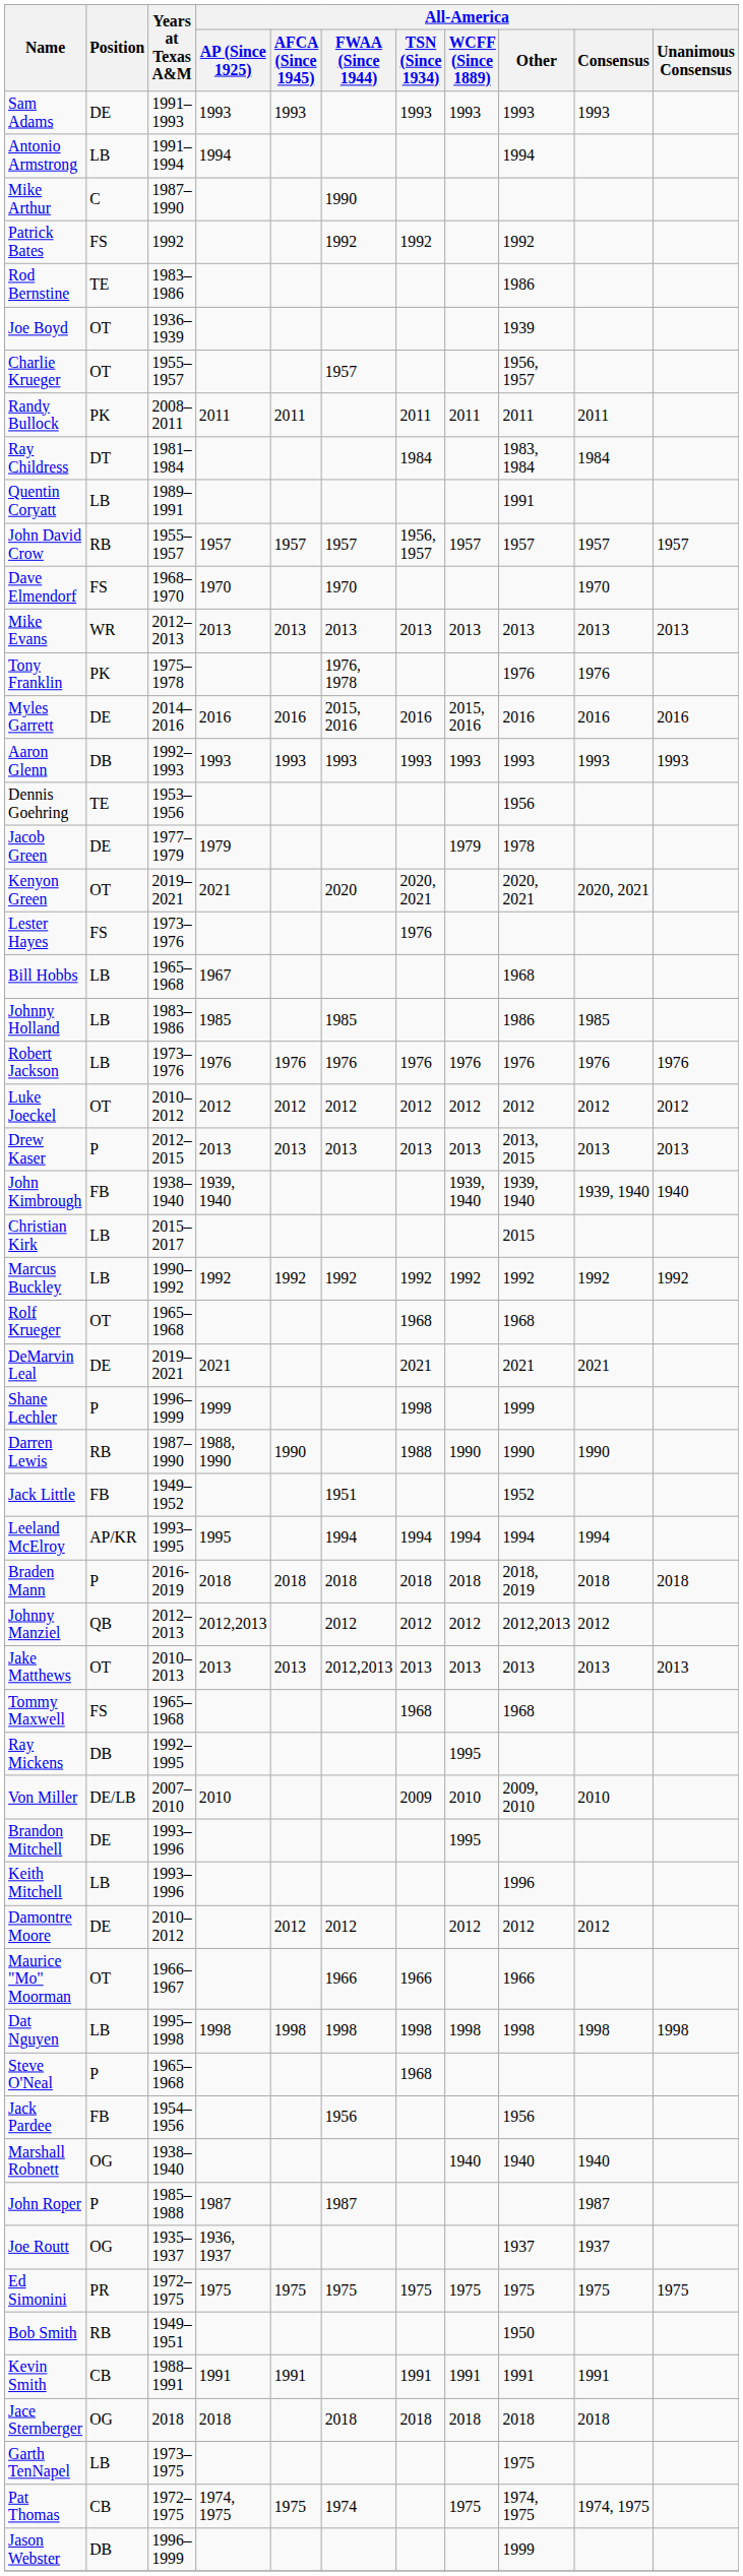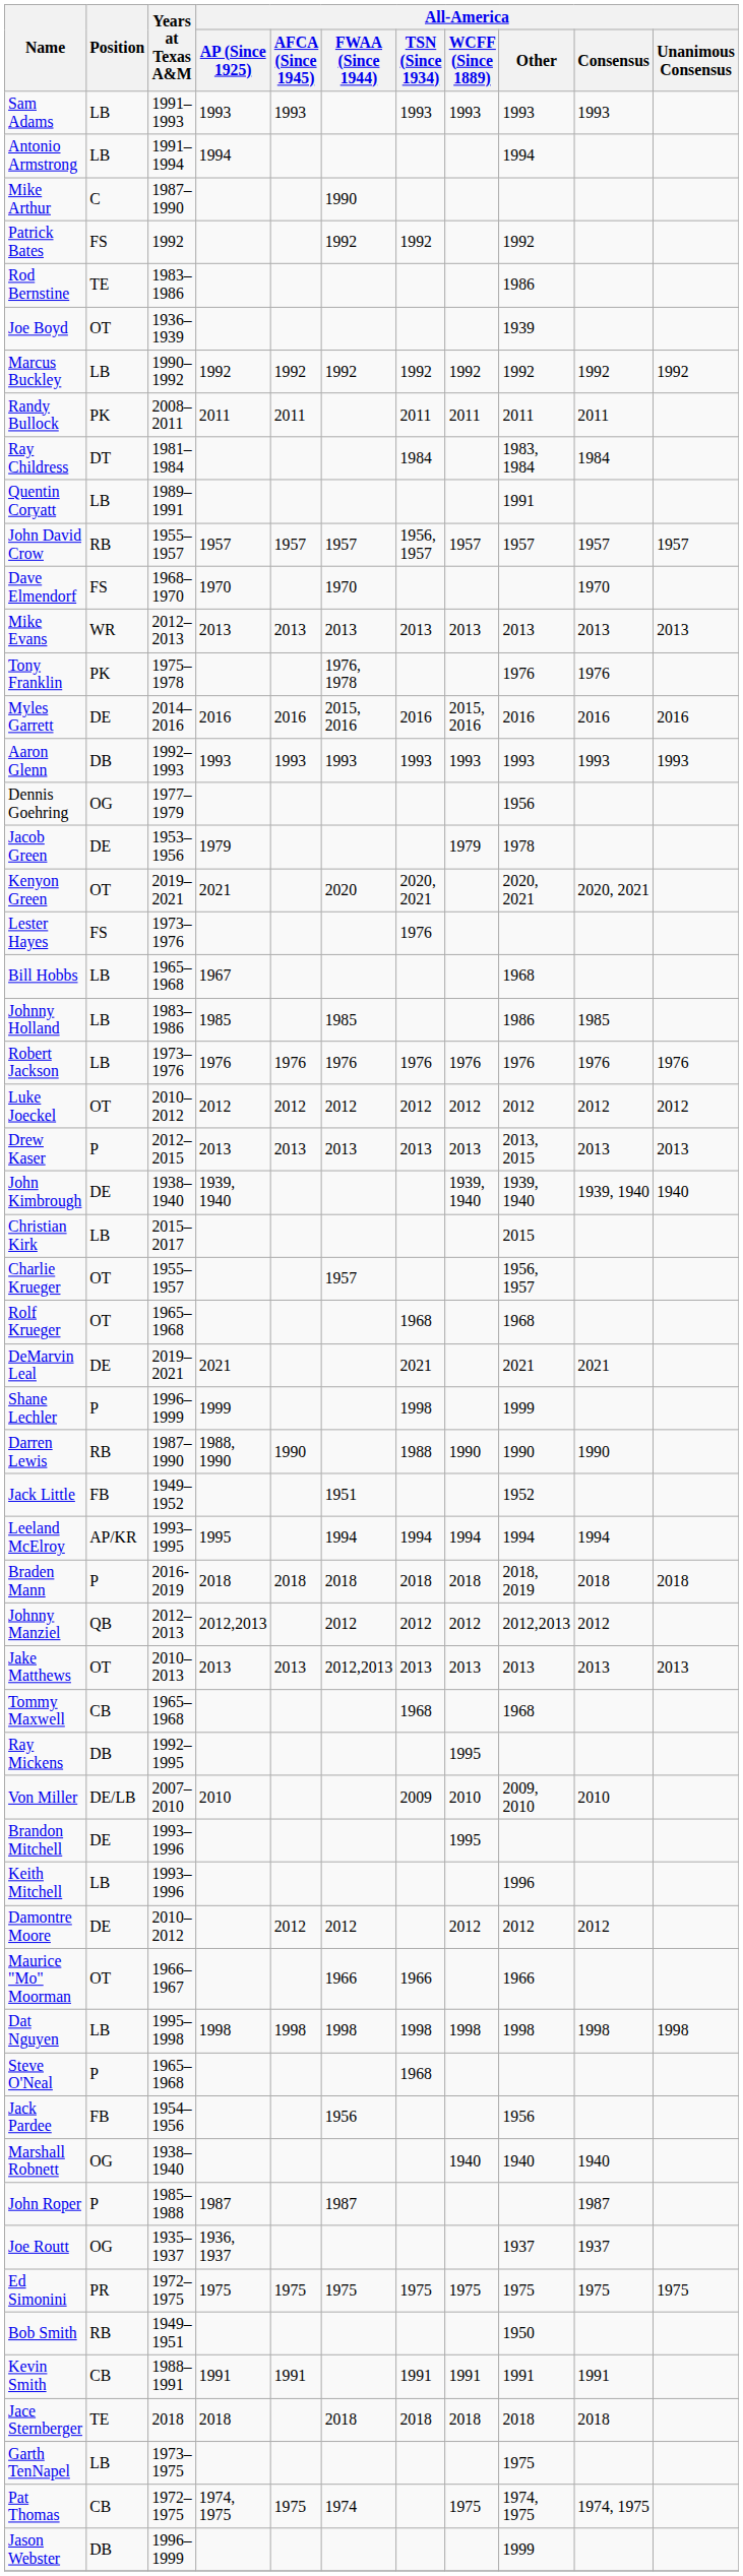 <table class="wikitable">
 <tr>
 <th rowspan="2">Name</th>
 <th rowspan="2">Position</th>
 <th rowspan="2">Years at Texas A&M</th>
 <th colspan="8"><a href='#'>All-America</a></th>
 </tr>
 <tr>
 <th><a href='#'>AP (Since 1925)</a></th>
 <th><a href='#'>AFCA (Since 1945)</a></th>
 <th><a href='#'>FWAA (Since 1944)</a></th>
 <th><a href='#'>TSN (Since 1934)</a></th>
 <th><a href='#'>WCFF (Since 1889)</a></th>
 <th>Other</th>
 <th>Consensus</th>
 <th>Unanimous Consensus</th>
 </tr>
 <tr>
 <td><a href='#'>Sam Adams</a></td>
-<td>DE</td>
+<td>LB</td>
 <td>1991–1993</td>
 <td>1993</td>
 <td>1993</td>
 <td></td>
 <td>1993</td>
 <td>1993</td>
 <td>1993</td>
 <td>1993</td>
 <td></td>
 </tr>
 <tr>
 <td><a href='#'>Antonio Armstrong</a></td>
 <td>LB</td>
 <td>1991–1994</td>
 <td>1994</td>
 <td></td>
 <td></td>
 <td></td>
 <td></td>
 <td>1994</td>
 <td></td>
 <td></td>
 </tr>
 <tr>
 <td><a href='#'>Mike Arthur</a></td>
 <td>C</td>
 <td>1987–1990</td>
 <td></td>
 <td></td>
 <td>1990</td>
 <td></td>
 <td></td>
 <td></td>
 <td></td>
 <td></td>
 </tr>
 <tr>
 <td><a href='#'>Patrick Bates</a></td>
 <td>FS</td>
 <td>1992</td>
 <td></td>
 <td></td>
 <td>1992</td>
 <td>1992</td>
 <td></td>
 <td>1992</td>
 <td></td>
 <td></td>
 </tr>
 <tr>
 <td><a href='#'>Rod Bernstine</a></td>
 <td>TE</td>
 <td>1983–1986</td>
 <td></td>
 <td></td>
 <td></td>
 <td></td>
 <td></td>
 <td>1986</td>
 <td></td>
 <td></td>
 </tr>
 <tr>
 <td><a href='#'>Joe Boyd</a></td>
 <td>OT</td>
 <td>1936–1939</td>
 <td></td>
 <td></td>
 <td></td>
 <td></td>
 <td></td>
 <td>1939</td>
 <td></td>
 <td></td>
 </tr>
 <tr>
-<td><a href='#'>Charlie Krueger</a></td>
-<td>OT</td>
-<td>1955–1957</td>
-<td></td>
-<td></td>
-<td>1957</td>
-<td></td>
-<td></td>
-<td>1956, 1957</td>
-<td></td>
-<td></td>
+<td><a href='#'>Marcus Buckley</a></td>
+<td>LB</td>
+<td>1990–1992</td>
+<td>1992</td>
+<td>1992</td>
+<td>1992</td>
+<td>1992</td>
+<td>1992</td>
+<td>1992</td>
+<td>1992</td>
+<td>1992</td>
 </tr>
 <tr>
 <td><a href='#'>Randy Bullock</a></td>
 <td>PK</td>
 <td>2008–2011</td>
 <td>2011</td>
 <td>2011</td>
 <td></td>
 <td>2011</td>
 <td>2011</td>
 <td>2011</td>
 <td>2011</td>
 <td></td>
 </tr>
 <tr>
 <td><a href='#'>Ray Childress</a></td>
 <td>DT</td>
 <td>1981–1984</td>
 <td></td>
 <td></td>
 <td></td>
 <td>1984</td>
 <td></td>
 <td>1983, 1984</td>
 <td>1984</td>
 <td></td>
 </tr>
 <tr>
 <td><a href='#'>Quentin Coryatt</a></td>
 <td>LB</td>
 <td>1989–1991</td>
 <td></td>
 <td></td>
 <td></td>
 <td></td>
 <td></td>
 <td>1991</td>
 <td></td>
 <td></td>
 </tr>
 <tr>
 <td><a href='#'>John David Crow</a></td>
 <td>RB</td>
 <td>1955–1957</td>
 <td>1957</td>
 <td>1957</td>
 <td>1957</td>
 <td>1956, 1957</td>
 <td>1957</td>
 <td>1957</td>
 <td>1957</td>
 <td>1957</td>
 </tr>
 <tr>
 <td><a href='#'>Dave Elmendorf</a></td>
 <td>FS</td>
 <td>1968–1970</td>
 <td>1970</td>
 <td></td>
 <td>1970</td>
 <td></td>
 <td></td>
 <td></td>
 <td>1970</td>
 <td></td>
 </tr>
 <tr>
 <td><a href='#'>Mike Evans</a></td>
 <td>WR</td>
 <td>2012–2013</td>
 <td>2013</td>
 <td>2013</td>
 <td>2013</td>
 <td>2013</td>
 <td>2013</td>
 <td>2013</td>
 <td>2013</td>
 <td>2013</td>
 </tr>
 <tr>
 <td><a href='#'>Tony Franklin</a></td>
 <td>PK</td>
 <td>1975–1978</td>
 <td></td>
 <td></td>
 <td>1976, 1978</td>
 <td></td>
 <td></td>
 <td>1976</td>
 <td>1976</td>
 <td></td>
 </tr>
 <tr>
 <td><a href='#'>Myles Garrett</a></td>
 <td>DE</td>
 <td>2014–2016</td>
 <td>2016</td>
 <td>2016</td>
 <td>2015, 2016</td>
 <td>2016</td>
 <td>2015, 2016</td>
 <td>2016</td>
 <td>2016</td>
 <td>2016</td>
 </tr>
 <tr>
 <td><a href='#'>Aaron Glenn</a></td>
 <td>DB</td>
 <td>1992–1993</td>
 <td>1993</td>
 <td>1993</td>
 <td>1993</td>
 <td>1993</td>
 <td>1993</td>
 <td>1993</td>
 <td>1993</td>
 <td>1993</td>
 </tr>
 <tr>
 <td>Dennis Goehring</td>
-<td>TE</td>
-<td>1953–1956</td>
+<td>OG</td>
+<td>1977–1979</td>
 <td></td>
 <td></td>
 <td></td>
 <td></td>
 <td></td>
 <td>1956</td>
 <td></td>
 <td></td>
 </tr>
 <tr>
 <td><a href='#'>Jacob Green</a></td>
 <td>DE</td>
-<td>1977–1979</td>
+<td>1953–1956</td>
 <td>1979</td>
 <td></td>
 <td></td>
 <td></td>
 <td>1979</td>
 <td>1978</td>
 <td></td>
 <td></td>
 </tr>
 <tr>
 <td><a href='#'>Kenyon Green</a></td>
 <td>OT</td>
 <td>2019–2021</td>
 <td>2021</td>
 <td></td>
 <td>2020</td>
 <td>2020, 2021</td>
 <td></td>
 <td>2020, 2021</td>
 <td>2020, 2021</td>
 <td></td>
 </tr>
 <tr>
 <td><a href='#'>Lester Hayes</a></td>
 <td>FS</td>
 <td>1973–1976</td>
 <td></td>
 <td></td>
 <td></td>
 <td>1976</td>
 <td></td>
 <td></td>
 <td></td>
 <td></td>
 </tr>
 <tr>
 <td><a href='#'>Bill Hobbs</a></td>
 <td>LB</td>
 <td>1965–1968</td>
 <td>1967</td>
 <td></td>
 <td></td>
 <td></td>
 <td></td>
 <td>1968</td>
 <td></td>
 <td></td>
 </tr>
 <tr>
 <td><a href='#'>Johnny Holland</a></td>
 <td>LB</td>
 <td>1983–1986</td>
 <td>1985</td>
 <td></td>
 <td>1985</td>
 <td></td>
 <td></td>
 <td>1986</td>
 <td>1985</td>
 <td></td>
 </tr>
 <tr>
 <td><a href='#'>Robert Jackson</a></td>
 <td>LB</td>
 <td>1973–1976</td>
 <td>1976</td>
 <td>1976</td>
 <td>1976</td>
 <td>1976</td>
 <td>1976</td>
 <td>1976</td>
 <td>1976</td>
 <td>1976</td>
 </tr>
 <tr>
 <td><a href='#'>Luke Joeckel</a></td>
 <td>OT</td>
 <td>2010–2012</td>
 <td>2012</td>
 <td>2012</td>
 <td>2012</td>
 <td>2012</td>
 <td>2012</td>
 <td>2012</td>
 <td>2012</td>
 <td>2012</td>
 </tr>
 <tr>
 <td><a href='#'>Drew Kaser</a></td>
 <td>P</td>
 <td>2012–2015</td>
 <td>2013</td>
 <td>2013</td>
 <td>2013</td>
 <td>2013</td>
 <td>2013</td>
 <td>2013, 2015</td>
 <td>2013</td>
 <td>2013</td>
 </tr>
 <tr>
 <td><a href='#'>John Kimbrough</a></td>
-<td>FB</td>
+<td>DE</td>
 <td>1938–1940</td>
 <td>1939, 1940</td>
 <td></td>
 <td></td>
 <td></td>
 <td>1939, 1940</td>
 <td>1939, 1940</td>
 <td>1939, 1940</td>
 <td>1940</td>
 </tr>
 <tr>
 <td><a href='#'>Christian Kirk</a></td>
 <td>LB</td>
 <td>2015–2017</td>
 <td></td>
 <td></td>
 <td></td>
 <td></td>
 <td></td>
 <td>2015</td>
 <td></td>
 <td></td>
 </tr>
 <tr>
-<td><a href='#'>Marcus Buckley</a></td>
-<td>LB</td>
-<td>1990–1992</td>
-<td>1992</td>
-<td>1992</td>
-<td>1992</td>
-<td>1992</td>
-<td>1992</td>
-<td>1992</td>
-<td>1992</td>
-<td>1992</td>
+<td><a href='#'>Charlie Krueger</a></td>
+<td>OT</td>
+<td>1955–1957</td>
+<td></td>
+<td></td>
+<td>1957</td>
+<td></td>
+<td></td>
+<td>1956, 1957</td>
+<td></td>
+<td></td>
 </tr>
 <tr>
 <td><a href='#'>Rolf Krueger</a></td>
 <td>OT</td>
 <td>1965–1968</td>
 <td></td>
 <td></td>
 <td></td>
 <td>1968</td>
 <td></td>
 <td>1968</td>
 <td></td>
 <td></td>
 </tr>
 <tr>
 <td><a href='#'>DeMarvin Leal</a></td>
 <td>DE</td>
 <td>2019–2021</td>
 <td>2021</td>
 <td></td>
 <td></td>
 <td>2021</td>
 <td></td>
 <td>2021</td>
 <td>2021</td>
 <td></td>
 </tr>
 <tr>
 <td><a href='#'>Shane Lechler</a></td>
 <td>P</td>
 <td>1996–1999</td>
 <td>1999</td>
 <td></td>
 <td></td>
 <td>1998</td>
 <td></td>
 <td>1999</td>
 <td></td>
 <td></td>
 </tr>
 <tr>
 <td><a href='#'>Darren Lewis</a></td>
 <td>RB</td>
 <td>1987–1990</td>
 <td>1988, 1990</td>
 <td>1990</td>
 <td></td>
 <td>1988</td>
 <td>1990</td>
 <td>1990</td>
 <td>1990</td>
 <td></td>
 </tr>
 <tr>
 <td><a href='#'>Jack Little</a></td>
 <td>FB</td>
 <td>1949–1952</td>
 <td></td>
 <td></td>
 <td>1951</td>
 <td></td>
 <td></td>
 <td>1952</td>
 <td></td>
 <td></td>
 </tr>
 <tr>
 <td><a href='#'>Leeland McElroy</a></td>
 <td>AP/KR</td>
 <td>1993–1995</td>
 <td>1995</td>
 <td></td>
 <td>1994</td>
 <td>1994</td>
 <td>1994</td>
 <td>1994</td>
 <td>1994</td>
 <td></td>
 </tr>
 <tr>
 <td><a href='#'>Braden Mann</a></td>
 <td>P</td>
 <td>2016-2019</td>
 <td>2018</td>
 <td>2018</td>
 <td>2018</td>
 <td>2018</td>
 <td>2018</td>
 <td>2018, 2019</td>
 <td>2018</td>
 <td>2018</td>
 </tr>
 <tr>
 <td><a href='#'>Johnny Manziel</a></td>
 <td>QB</td>
 <td>2012–2013</td>
 <td>2012,2013</td>
 <td></td>
 <td>2012</td>
 <td>2012</td>
 <td>2012</td>
 <td>2012,2013</td>
 <td>2012</td>
 <td></td>
 </tr>
 <tr>
 <td><a href='#'>Jake Matthews</a></td>
 <td>OT</td>
 <td>2010–2013</td>
 <td>2013</td>
 <td>2013</td>
 <td>2012,2013</td>
 <td>2013</td>
 <td>2013</td>
 <td>2013</td>
 <td>2013</td>
 <td>2013</td>
 </tr>
 <tr>
 <td><a href='#'>Tommy Maxwell</a></td>
-<td>FS</td>
+<td>CB</td>
 <td>1965–1968</td>
 <td></td>
 <td></td>
 <td></td>
 <td>1968</td>
 <td></td>
 <td>1968</td>
 <td></td>
 <td></td>
 </tr>
 <tr>
 <td><a href='#'>Ray Mickens</a></td>
 <td>DB</td>
 <td>1992–1995</td>
 <td></td>
 <td></td>
 <td></td>
 <td></td>
 <td>1995</td>
 <td></td>
 <td></td>
 <td></td>
 </tr>
 <tr>
 <td><a href='#'>Von Miller</a></td>
 <td>DE/LB</td>
 <td>2007–2010</td>
 <td>2010</td>
 <td></td>
 <td></td>
 <td>2009</td>
 <td>2010</td>
 <td>2009, 2010</td>
 <td>2010</td>
 <td></td>
 </tr>
 <tr>
 <td><a href='#'>Brandon Mitchell</a></td>
 <td>DE</td>
 <td>1993–1996</td>
 <td></td>
 <td></td>
 <td></td>
 <td></td>
 <td>1995</td>
 <td></td>
 <td></td>
 <td></td>
 </tr>
 <tr>
 <td><a href='#'>Keith Mitchell</a></td>
 <td>LB</td>
 <td>1993–1996</td>
 <td></td>
 <td></td>
 <td></td>
 <td></td>
 <td></td>
 <td>1996</td>
 <td></td>
 <td></td>
 </tr>
 <tr>
 <td><a href='#'>Damontre Moore</a></td>
 <td>DE</td>
 <td>2010–2012</td>
 <td></td>
 <td>2012</td>
 <td>2012</td>
 <td></td>
 <td>2012</td>
 <td>2012</td>
 <td>2012</td>
 <td></td>
 </tr>
 <tr>
 <td><a href='#'>Maurice "Mo" Moorman</a></td>
 <td>OT</td>
 <td>1966–1967</td>
 <td></td>
 <td></td>
 <td>1966</td>
 <td>1966</td>
 <td></td>
 <td>1966</td>
 <td></td>
 <td></td>
 </tr>
 <tr>
 <td><a href='#'>Dat Nguyen</a></td>
 <td>LB</td>
 <td>1995–1998</td>
 <td>1998</td>
 <td>1998</td>
 <td>1998</td>
 <td>1998</td>
 <td>1998</td>
 <td>1998</td>
 <td>1998</td>
 <td>1998</td>
 </tr>
 <tr>
 <td><a href='#'>Steve O'Neal</a></td>
 <td>P</td>
 <td>1965–1968</td>
 <td></td>
 <td></td>
 <td></td>
 <td>1968</td>
 <td></td>
 <td></td>
 <td></td>
 <td></td>
 </tr>
 <tr>
 <td><a href='#'>Jack Pardee</a></td>
 <td>FB</td>
 <td>1954–1956</td>
 <td></td>
 <td></td>
 <td>1956</td>
 <td></td>
 <td></td>
 <td>1956</td>
 <td></td>
 <td></td>
 </tr>
 <tr>
 <td><a href='#'>Marshall Robnett</a></td>
 <td>OG</td>
 <td>1938–1940</td>
 <td></td>
 <td></td>
 <td></td>
 <td></td>
 <td>1940</td>
 <td>1940</td>
 <td>1940</td>
 <td></td>
 </tr>
 <tr>
 <td><a href='#'>John Roper</a></td>
 <td>P</td>
 <td>1985–1988</td>
 <td>1987</td>
 <td></td>
 <td>1987</td>
 <td></td>
 <td></td>
 <td></td>
 <td>1987</td>
 <td></td>
 </tr>
 <tr>
 <td><a href='#'>Joe Routt</a></td>
 <td>OG</td>
 <td>1935–1937</td>
 <td>1936, 1937</td>
 <td></td>
 <td></td>
 <td></td>
 <td></td>
 <td>1937</td>
 <td>1937</td>
 <td></td>
 </tr>
 <tr>
 <td><a href='#'>Ed Simonini</a></td>
 <td>PR</td>
 <td>1972–1975</td>
 <td>1975</td>
 <td>1975</td>
 <td>1975</td>
 <td>1975</td>
 <td>1975</td>
 <td>1975</td>
 <td>1975</td>
 <td>1975</td>
 </tr>
 <tr>
 <td><a href='#'>Bob Smith</a></td>
 <td>RB</td>
 <td>1949–1951</td>
 <td></td>
 <td></td>
 <td></td>
 <td></td>
 <td></td>
 <td>1950</td>
 <td></td>
 <td></td>
 </tr>
 <tr>
 <td><a href='#'>Kevin Smith</a></td>
 <td>CB</td>
 <td>1988–1991</td>
 <td>1991</td>
 <td>1991</td>
 <td></td>
 <td>1991</td>
 <td>1991</td>
 <td>1991</td>
 <td>1991</td>
 <td></td>
 </tr>
 <tr>
 <td><a href='#'>Jace Sternberger</a></td>
-<td>OG</td>
+<td>TE</td>
 <td>2018</td>
 <td>2018</td>
 <td></td>
 <td>2018</td>
 <td>2018</td>
 <td>2018</td>
 <td>2018</td>
 <td>2018</td>
 <td></td>
 </tr>
 <tr>
 <td><a href='#'>Garth TenNapel</a></td>
 <td>LB</td>
 <td>1973–1975</td>
 <td></td>
 <td></td>
 <td></td>
 <td></td>
 <td></td>
 <td>1975</td>
 <td></td>
 <td></td>
 </tr>
 <tr>
 <td><a href='#'>Pat Thomas</a></td>
 <td>CB</td>
 <td>1972–1975</td>
 <td>1974, 1975</td>
 <td>1975</td>
 <td>1974</td>
 <td></td>
 <td>1975</td>
 <td>1974, 1975</td>
 <td>1974, 1975</td>
 <td></td>
 </tr>
 <tr>
 <td><a href='#'>Jason Webster</a></td>
 <td>DB</td>
 <td>1996–1999</td>
 <td></td>
 <td></td>
 <td></td>
 <td></td>
 <td></td>
 <td>1999</td>
 <td></td>
 <td></td>
 </tr>
 <tr>
 </tr>
 </table>
